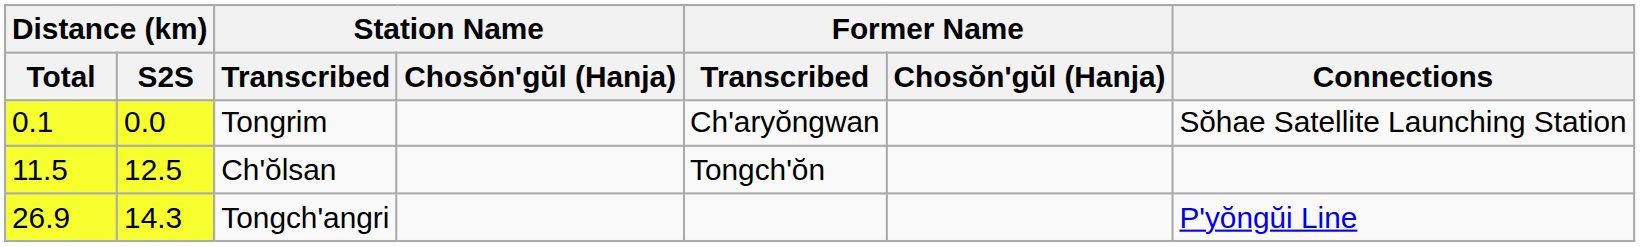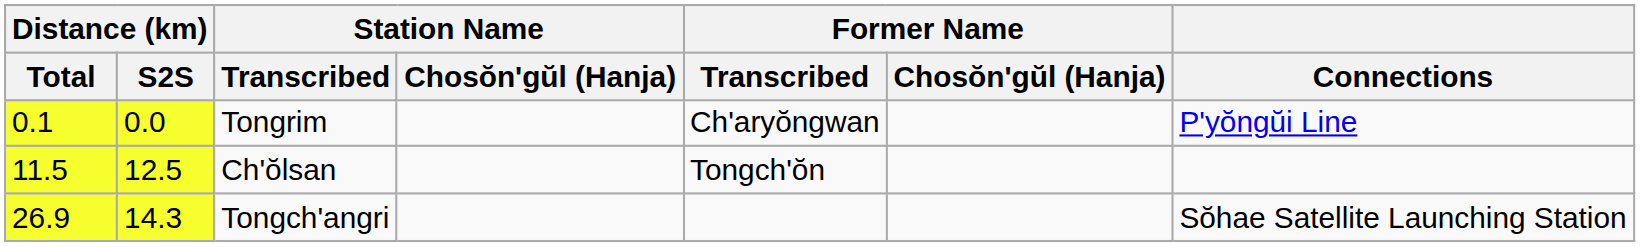 <table class="wikitable" style="font-size:90%;">
 <tr>
 <th colspan="2">Distance (km)</th>
 <th colspan="2">Station Name</th>
 <th colspan="2">Former Name</th>
 <th></th>
 </tr>
 <tr>
 <th>Total</th>
 <th>S2S</th>
 <th>Transcribed</th>
 <th>Chosŏn'gŭl (Hanja)</th>
 <th>Transcribed</th>
 <th>Chosŏn'gŭl (Hanja)</th>
 <th>Connections</th>
 </tr>
 <tr>
 <td bgcolor=#F7FE2E>0.1</td>
 <td bgcolor=#F7FE2E>0.0</td>
 <td>Tongrim</td>
 <td></td>
 <td>Ch'aryŏngwan</td>
 <td></td>
-<td>Sŏhae Satellite Launching Station<br></td>
+<td><a href='#'>P'yŏngŭi Line</a></td>
 </tr>
 <tr>
 <td bgcolor=#F7FE2E>11.5</td>
 <td bgcolor=#F7FE2E>12.5</td>
 <td>Ch'ŏlsan</td>
 <td></td>
 <td>Tongch'ŏn</td>
 <td></td>
 <td></td>
 </tr>
 <tr>
 <td bgcolor=#F7FE2E>26.9</td>
 <td bgcolor=#F7FE2E>14.3</td>
 <td>Tongch'angri</td>
 <td></td>
 <td></td>
 <td></td>
-<td><a href='#'>P'yŏngŭi Line</a></td>
+<td>Sŏhae Satellite Launching Station<br></td>
 </tr>
 </table>
